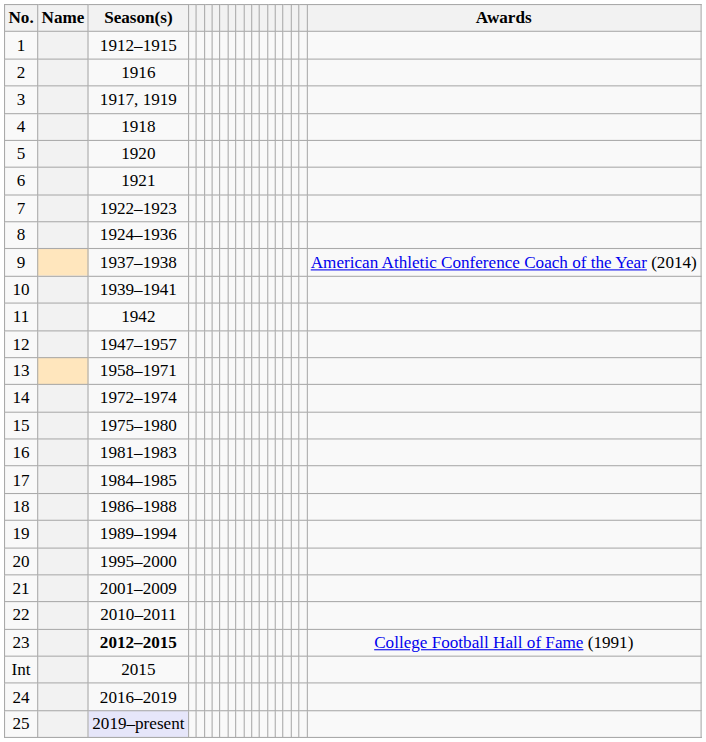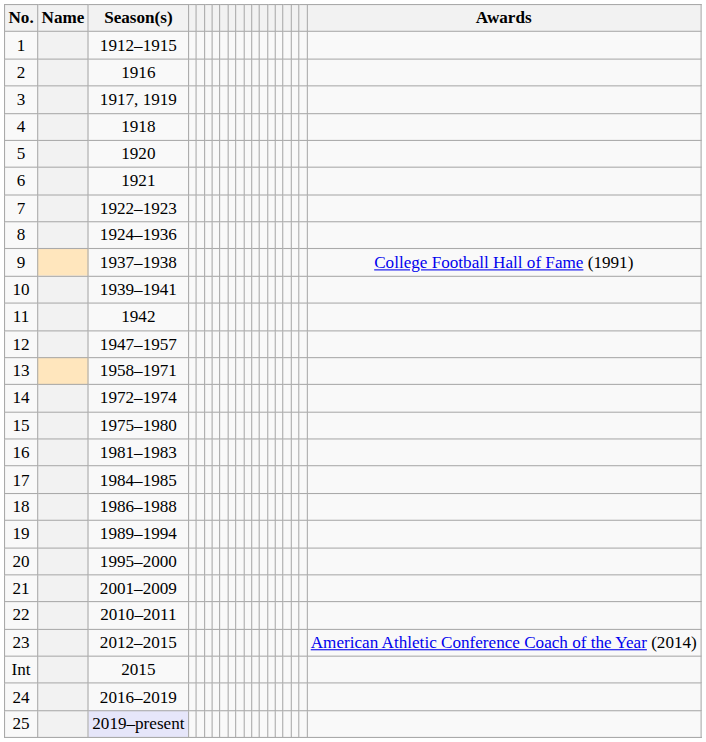 <table class="wikitable sortable" style="text-align:center">
 <tr>
 <th scope="col" class="unsortable">No.</th>
 <th scope="col">Name</th>
 <th scope="col">Season(s)</th>
 <th scope="col"></th>
 <th scope="col"></th>
 <th scope="col"></th>
 <th scope="col"></th>
 <th scope="col"></th>
 <th scope="col"></th>
 <th scope="col"></th>
 <th scope="col"></th>
 <th scope="col"></th>
 <th scope="col"></th>
 <th scope="col"></th>
 <th scope="col"></th>
 <th scope="col"></th>
 <th scope="col"></th>
 <th scope="col"></th>
 <th scope="col" class="unsortable">Awards</th>
 </tr>
 <tr>
 <td>1</td>
 <th scope="row"></th>
 <td>1912–1915</td>
 <td></td>
 <td></td>
 <td></td>
 <td></td>
 <td></td>
 <td></td>
 <td></td>
 <td></td>
 <td></td>
 <td></td>
 <td></td>
 <td></td>
 <td></td>
 <td></td>
 <td></td>
 <td></td>
 </tr>
 <tr>
 <td>2</td>
 <th scope="row"></th>
 <td>1916</td>
 <td></td>
 <td></td>
 <td></td>
 <td></td>
 <td></td>
 <td></td>
 <td></td>
 <td></td>
 <td></td>
 <td></td>
 <td></td>
 <td></td>
 <td></td>
 <td></td>
 <td></td>
 <td></td>
 </tr>
 <tr>
 <td>3</td>
 <th scope="row"></th>
 <td>1917, 1919</td>
 <td></td>
 <td></td>
 <td></td>
 <td></td>
 <td></td>
 <td></td>
 <td></td>
 <td></td>
 <td></td>
 <td></td>
 <td></td>
 <td></td>
 <td></td>
 <td></td>
 <td></td>
 <td></td>
 </tr>
 <tr>
 <td>4</td>
 <th scope="row"></th>
 <td>1918</td>
 <td></td>
 <td></td>
 <td></td>
 <td></td>
 <td></td>
 <td></td>
 <td></td>
 <td></td>
 <td></td>
 <td></td>
 <td></td>
 <td></td>
 <td></td>
 <td></td>
 <td></td>
 <td></td>
 </tr>
 <tr>
 <td>5</td>
 <th scope="row"></th>
 <td>1920</td>
 <td></td>
 <td></td>
 <td></td>
 <td></td>
 <td></td>
 <td></td>
 <td></td>
 <td></td>
 <td></td>
 <td></td>
 <td></td>
 <td></td>
 <td></td>
 <td></td>
 <td></td>
 <td></td>
 </tr>
 <tr>
 <td>6</td>
 <th scope="row"></th>
 <td>1921</td>
 <td></td>
 <td></td>
 <td></td>
 <td></td>
 <td></td>
 <td></td>
 <td></td>
 <td></td>
 <td></td>
 <td></td>
 <td></td>
 <td></td>
 <td></td>
 <td></td>
 <td></td>
 <td></td>
 </tr>
 <tr>
 <td>7</td>
 <th scope="row"></th>
 <td>1922–1923</td>
 <td></td>
 <td></td>
 <td></td>
 <td></td>
 <td></td>
 <td></td>
 <td></td>
 <td></td>
 <td></td>
 <td></td>
 <td></td>
 <td></td>
 <td></td>
 <td></td>
 <td></td>
 <td></td>
 </tr>
 <tr>
 <td>8</td>
 <th scope="row"></th>
 <td>1924–1936</td>
 <td></td>
 <td></td>
 <td></td>
 <td></td>
 <td></td>
 <td></td>
 <td></td>
 <td></td>
 <td></td>
 <td></td>
 <td></td>
 <td></td>
 <td></td>
 <td></td>
 <td></td>
 <td></td>
 </tr>
 <tr>
 <td>9</td>
 <th scope="row" style="background-color:#FFE6BD;text-align:center;"> </th>
 <td>1937–1938</td>
 <td></td>
 <td></td>
 <td></td>
 <td></td>
 <td></td>
 <td></td>
 <td></td>
 <td></td>
 <td></td>
 <td></td>
 <td></td>
 <td></td>
 <td></td>
 <td></td>
 <td></td>
-<td><a href='#'>American Athletic Conference Coach of the Year</a> (2014)</td>
+<td><a href='#'>College Football Hall of Fame</a> (1991)</td>
 </tr>
 <tr>
 <td>10</td>
 <th scope="row"></th>
 <td>1939–1941</td>
 <td></td>
 <td></td>
 <td></td>
 <td></td>
 <td></td>
 <td></td>
 <td></td>
 <td></td>
 <td></td>
 <td></td>
 <td></td>
 <td></td>
 <td></td>
 <td></td>
 <td></td>
 <td></td>
 </tr>
 <tr>
 <td>11</td>
 <th scope="row"></th>
 <td>1942</td>
 <td></td>
 <td></td>
 <td></td>
 <td></td>
 <td></td>
 <td></td>
 <td></td>
 <td></td>
 <td></td>
 <td></td>
 <td></td>
 <td></td>
 <td></td>
 <td></td>
 <td></td>
 <td></td>
 </tr>
 <tr>
 <td>12</td>
 <th scope="row"></th>
 <td>1947–1957</td>
 <td></td>
 <td></td>
 <td></td>
 <td></td>
 <td></td>
 <td></td>
 <td></td>
 <td></td>
 <td></td>
 <td></td>
 <td></td>
 <td></td>
 <td></td>
 <td></td>
 <td></td>
 <td></td>
 </tr>
 <tr>
 <td>13</td>
 <th scope="row" style="background-color:#FFE6BD;text-align:center;"> </th>
 <td>1958–1971</td>
 <td></td>
 <td></td>
 <td></td>
 <td></td>
 <td></td>
 <td></td>
 <td></td>
 <td></td>
 <td></td>
 <td></td>
 <td></td>
 <td></td>
 <td></td>
 <td></td>
 <td></td>
 <td></td>
 </tr>
 <tr>
 <td>14</td>
 <th scope="row"></th>
 <td>1972–1974</td>
 <td></td>
 <td></td>
 <td></td>
 <td></td>
 <td></td>
 <td></td>
 <td></td>
 <td></td>
 <td></td>
 <td></td>
 <td></td>
 <td></td>
 <td></td>
 <td></td>
 <td></td>
 <td></td>
 </tr>
 <tr>
 <td>15</td>
 <th scope="row"></th>
 <td>1975–1980</td>
 <td></td>
 <td></td>
 <td></td>
 <td></td>
 <td></td>
 <td></td>
 <td></td>
 <td></td>
 <td></td>
 <td></td>
 <td></td>
 <td></td>
 <td></td>
 <td></td>
 <td></td>
 <td></td>
 </tr>
 <tr>
 <td>16</td>
 <th scope="row"></th>
 <td>1981–1983</td>
 <td></td>
 <td></td>
 <td></td>
 <td></td>
 <td></td>
 <td></td>
 <td></td>
 <td></td>
 <td></td>
 <td></td>
 <td></td>
 <td></td>
 <td></td>
 <td></td>
 <td></td>
 <td></td>
 </tr>
 <tr>
 <td>17</td>
 <th scope="row"></th>
 <td>1984–1985</td>
 <td></td>
 <td></td>
 <td></td>
 <td></td>
 <td></td>
 <td></td>
 <td></td>
 <td></td>
 <td></td>
 <td></td>
 <td></td>
 <td></td>
 <td></td>
 <td></td>
 <td></td>
 <td></td>
 </tr>
 <tr>
 <td>18</td>
 <th scope="row"></th>
 <td>1986–1988</td>
 <td></td>
 <td></td>
 <td></td>
 <td></td>
 <td></td>
 <td></td>
 <td></td>
 <td></td>
 <td></td>
 <td></td>
 <td></td>
 <td></td>
 <td></td>
 <td></td>
 <td></td>
 <td></td>
 </tr>
 <tr>
 <td>19</td>
 <th scope="row"></th>
 <td>1989–1994</td>
 <td></td>
 <td></td>
 <td></td>
 <td></td>
 <td></td>
 <td></td>
 <td></td>
 <td></td>
 <td></td>
 <td></td>
 <td></td>
 <td></td>
 <td></td>
 <td></td>
 <td></td>
 <td></td>
 </tr>
 <tr>
 <td>20</td>
 <th scope="row"></th>
 <td>1995–2000</td>
 <td></td>
 <td></td>
 <td></td>
 <td></td>
 <td></td>
 <td></td>
 <td></td>
 <td></td>
 <td></td>
 <td></td>
 <td></td>
 <td></td>
 <td></td>
 <td></td>
 <td></td>
 <td></td>
 </tr>
 <tr>
 <td>21</td>
 <th scope="row"></th>
 <td>2001–2009</td>
 <td></td>
 <td></td>
 <td></td>
 <td></td>
 <td></td>
 <td></td>
 <td></td>
 <td></td>
 <td></td>
 <td></td>
 <td></td>
 <td></td>
 <td></td>
 <td></td>
 <td></td>
 <td></td>
 </tr>
 <tr>
 <td>22</td>
 <th scope="row"></th>
 <td>2010–2011</td>
 <td></td>
 <td></td>
 <td></td>
 <td></td>
 <td></td>
 <td></td>
 <td></td>
 <td></td>
 <td></td>
 <td></td>
 <td></td>
 <td></td>
 <td></td>
 <td></td>
 <td></td>
 <td></td>
 </tr>
 <tr>
 <td>23</td>
 <th scope="row"></th>
-<td><strong>2012–2015</strong></td>
+<td>2012–2015</td>
 <td></td>
 <td></td>
 <td></td>
 <td></td>
 <td></td>
 <td></td>
 <td></td>
 <td></td>
 <td></td>
 <td></td>
 <td></td>
 <td></td>
 <td></td>
 <td></td>
 <td></td>
-<td><a href='#'>College Football Hall of Fame</a> (1991)</td>
+<td><a href='#'>American Athletic Conference Coach of the Year</a> (2014)</td>
 </tr>
 <tr>
 <td>Int</td>
 <th scope="row"></th>
 <td>2015</td>
 <td></td>
 <td></td>
 <td></td>
 <td></td>
 <td></td>
 <td></td>
 <td></td>
 <td></td>
 <td></td>
 <td></td>
 <td></td>
 <td></td>
 <td></td>
 <td></td>
 <td></td>
 <td></td>
 </tr>
 <tr>
 <td>24</td>
 <th scope="row"></th>
 <td>2016–2019</td>
 <td></td>
 <td></td>
 <td></td>
 <td></td>
 <td></td>
 <td></td>
 <td></td>
 <td></td>
 <td></td>
 <td></td>
 <td></td>
 <td></td>
 <td></td>
 <td></td>
 <td></td>
 <td></td>
 </tr>
 <tr>
 <td>25</td>
 <th scope="row"></th>
 <td style="background: lavender;">2019–present</td>
 <td></td>
 <td></td>
 <td></td>
 <td></td>
 <td></td>
 <td></td>
 <td></td>
 <td></td>
 <td></td>
 <td></td>
 <td></td>
 <td></td>
 <td></td>
 <td></td>
 <td></td>
 <td></td>
 </tr>
 <tr>
 </tr>
 </table>
